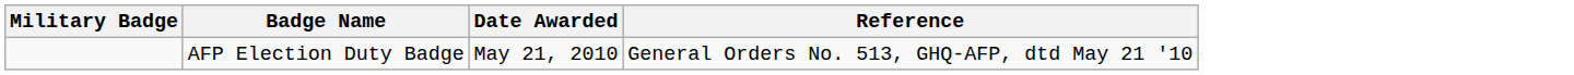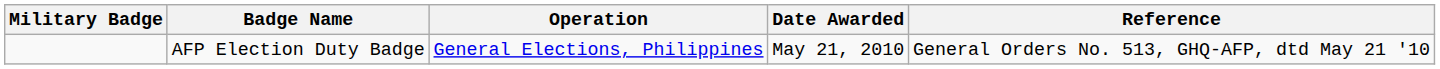 <table class="wikitable">
 <tr style="background:#efefef;">
 <th>Military Badge</th>
 <th>Badge Name</th>
+<th>Operation</th>
 <th>Date Awarded</th>
 <th>Reference</th>
 </tr>
 <tr>
 <td></td>
 <td>AFP Election Duty Badge</td>
+<td><a href='#'>General Elections, Philippines</a></td>
 <td>May 21, 2010</td>
 <td>General Orders No. 513, GHQ-AFP, dtd May 21 '10</td>
 </tr>
 </table>
